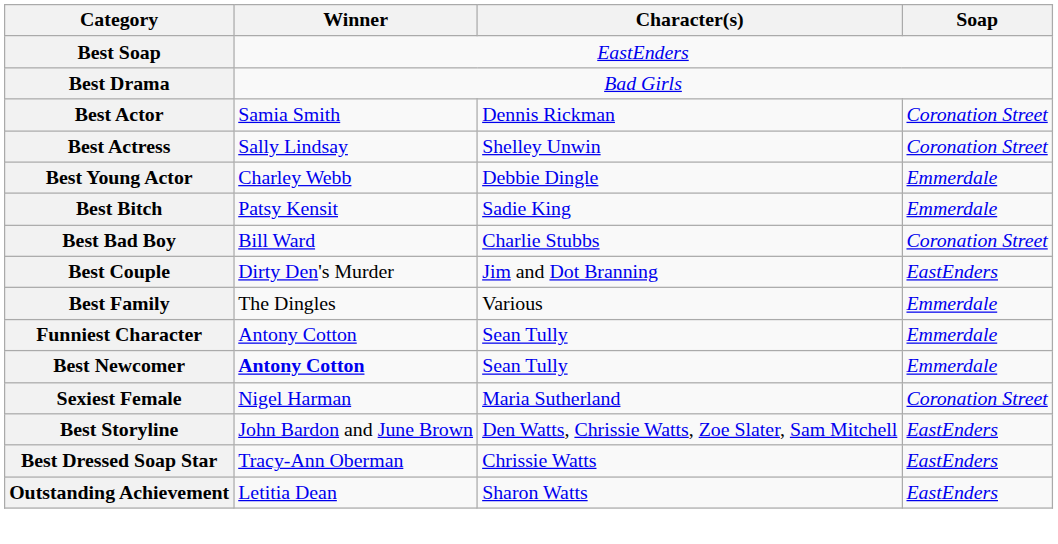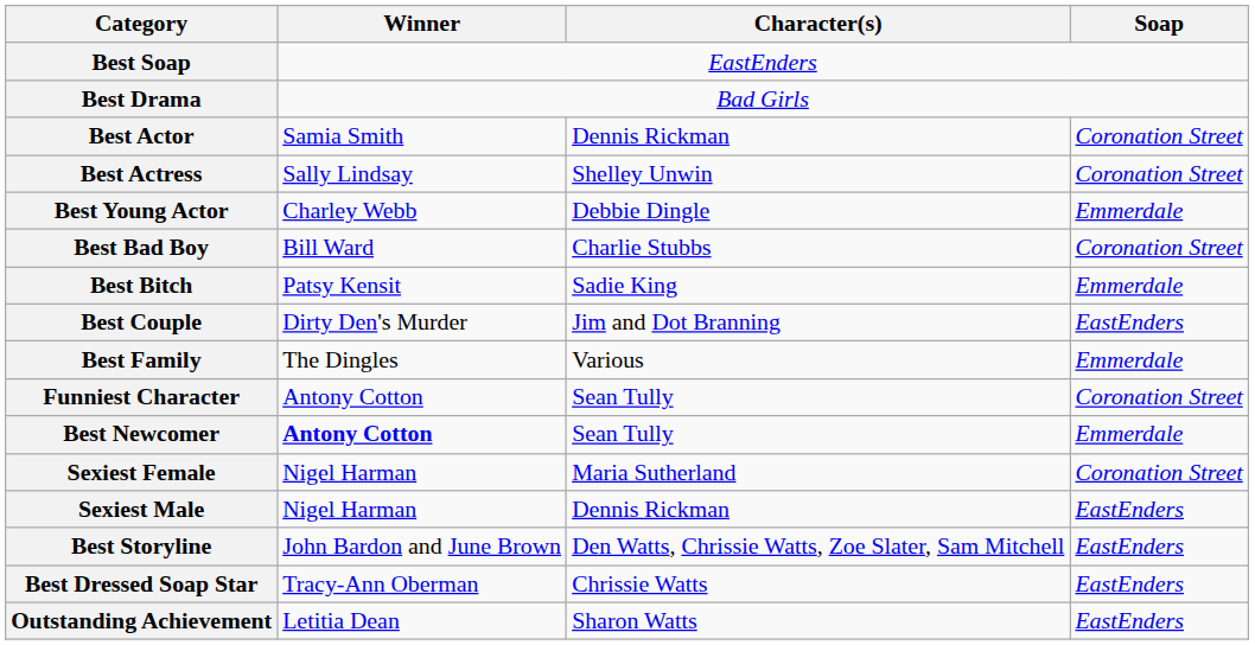 <table class="wikitable" style="font-size: 100%;">
 <tr>
 <th>Category</th>
 <th>Winner</th>
 <th>Character(s)</th>
 <th>Soap</th>
 </tr>
 <tr>
 <th>Best Soap</th>
 <td colspan = "3" align="center"><em><a href='#'>EastEnders</a></em></td>
 </tr>
 <tr>
 <th>Best Drama</th>
 <td colspan = "3" align="center"><em><a href='#'>Bad Girls</a></em></td>
 </tr>
 <tr>
 <th>Best Actor</th>
 <td><a href='#'>Samia Smith</a></td>
 <td><a href='#'>Dennis Rickman</a></td>
 <td><em><a href='#'>Coronation Street</a></em></td>
 </tr>
 <tr>
 <th>Best Actress</th>
 <td><a href='#'>Sally Lindsay</a></td>
 <td><a href='#'>Shelley Unwin</a></td>
 <td><em><a href='#'>Coronation Street</a></em></td>
 </tr>
 <tr>
 <th>Best Young Actor</th>
 <td><a href='#'>Charley Webb</a></td>
 <td><a href='#'>Debbie Dingle</a></td>
 <td><em><a href='#'>Emmerdale</a></em></td>
 </tr>
 <tr>
+<th>Best Bad Boy</th>
+<td><a href='#'>Bill Ward</a></td>
+<td><a href='#'>Charlie Stubbs</a></td>
+<td><em><a href='#'>Coronation Street</a></em></td>
+</tr>
+<tr>
 <th>Best Bitch</th>
 <td><a href='#'>Patsy Kensit</a></td>
 <td><a href='#'>Sadie King</a></td>
 <td><em><a href='#'>Emmerdale</a></em></td>
-</tr>
-<tr>
-<th>Best Bad Boy</th>
-<td><a href='#'>Bill Ward</a></td>
-<td><a href='#'>Charlie Stubbs</a></td>
-<td><em><a href='#'>Coronation Street</a></em></td>
 </tr>
 <tr>
 <th>Best Couple</th>
 <td><a href='#'>Dirty Den</a>'s Murder</td>
 <td><a href='#'>Jim</a> and <a href='#'>Dot Branning</a></td>
 <td><em><a href='#'>EastEnders</a></em></td>
 </tr>
 <tr>
 <th>Best Family</th>
 <td>The Dingles</td>
 <td>Various</td>
 <td><em><a href='#'>Emmerdale</a></em></td>
 </tr>
 <tr>
 <th>Funniest Character</th>
 <td><a href='#'>Antony Cotton</a></td>
 <td><a href='#'>Sean Tully</a></td>
-<td><em><a href='#'>Emmerdale</a></em></td>
+<td><em><a href='#'>Coronation Street</a></em></td>
 </tr>
 <tr>
 <th>Best Newcomer</th>
 <td><strong><a href='#'>Antony Cotton</a></strong></td>
 <td><a href='#'>Sean Tully</a></td>
 <td><em><a href='#'>Emmerdale</a></em></td>
 </tr>
 <tr>
 <th>Sexiest Female</th>
 <td><a href='#'>Nigel Harman</a></td>
 <td><a href='#'>Maria Sutherland</a></td>
 <td><em><a href='#'>Coronation Street</a></em></td>
+</tr>
+<tr>
+<th>Sexiest Male</th>
+<td><a href='#'>Nigel Harman</a></td>
+<td><a href='#'>Dennis Rickman</a></td>
+<td><em><a href='#'>EastEnders</a></em></td>
 </tr>
 <tr>
 <th>Best Storyline</th>
 <td><a href='#'>John Bardon</a> and <a href='#'>June Brown</a></td>
 <td><a href='#'>Den Watts</a>, <a href='#'>Chrissie Watts</a>, <a href='#'>Zoe Slater</a>, <a href='#'>Sam Mitchell</a></td>
 <td><em><a href='#'>EastEnders</a></em></td>
 </tr>
 <tr>
 <th>Best Dressed Soap Star</th>
 <td><a href='#'>Tracy-Ann Oberman</a></td>
 <td><a href='#'>Chrissie Watts</a></td>
 <td><em><a href='#'>EastEnders</a></em></td>
 </tr>
 <tr>
 <th>Outstanding Achievement</th>
 <td><a href='#'>Letitia Dean</a></td>
 <td><a href='#'>Sharon Watts</a></td>
 <td><em><a href='#'>EastEnders</a></em></td>
 </tr>
 </table>
